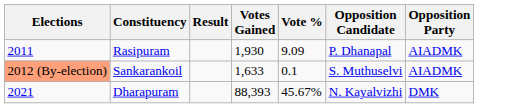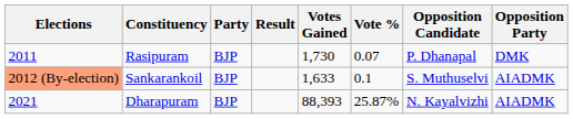 <table class="wikitable sortable">
 <tr>
 <th>Elections</th>
 <th>Constituency</th>
+<th>Party</th>
 <th>Result</th>
 <th>Votes<br>Gained</th>
 <th>Vote %</th>
 <th>Opposition<br>Candidate</th>
 <th>Opposition<br>Party</th>
 </tr>
 <tr>
 <td><a href='#'>2011</a></td>
 <td><a href='#'>Rasipuram</a></td>
+<td><a href='#'>BJP</a></td>
 <td></td>
-<td>1,930</td>
-<td>9.09</td>
+<td>1,730</td>
+<td>0.07</td>
 <td><a href='#'>P. Dhanapal</a></td>
-<td><a href='#'>AIADMK</a></td>
+<td><a href='#'>DMK</a></td>
 </tr>
 <tr>
 <td style="background: lightsalmon;">2012 (By-election)</td>
 <td><a href='#'>Sankarankoil</a></td>
+<td><a href='#'>BJP</a></td>
 <td></td>
 <td>1,633</td>
 <td>0.1</td>
 <td><a href='#'>S. Muthuselvi</a></td>
 <td><a href='#'>AIADMK</a></td>
 </tr>
 <tr>
 <td><a href='#'>2021</a></td>
 <td><a href='#'>Dharapuram</a></td>
+<td><a href='#'>BJP</a></td>
 <td></td>
 <td>88,393</td>
-<td>45.67%</td>
+<td>25.87%</td>
 <td><a href='#'>N. Kayalvizhi</a></td>
-<td><a href='#'>DMK</a></td>
+<td><a href='#'>AIADMK</a></td>
 </tr>
 </table>
